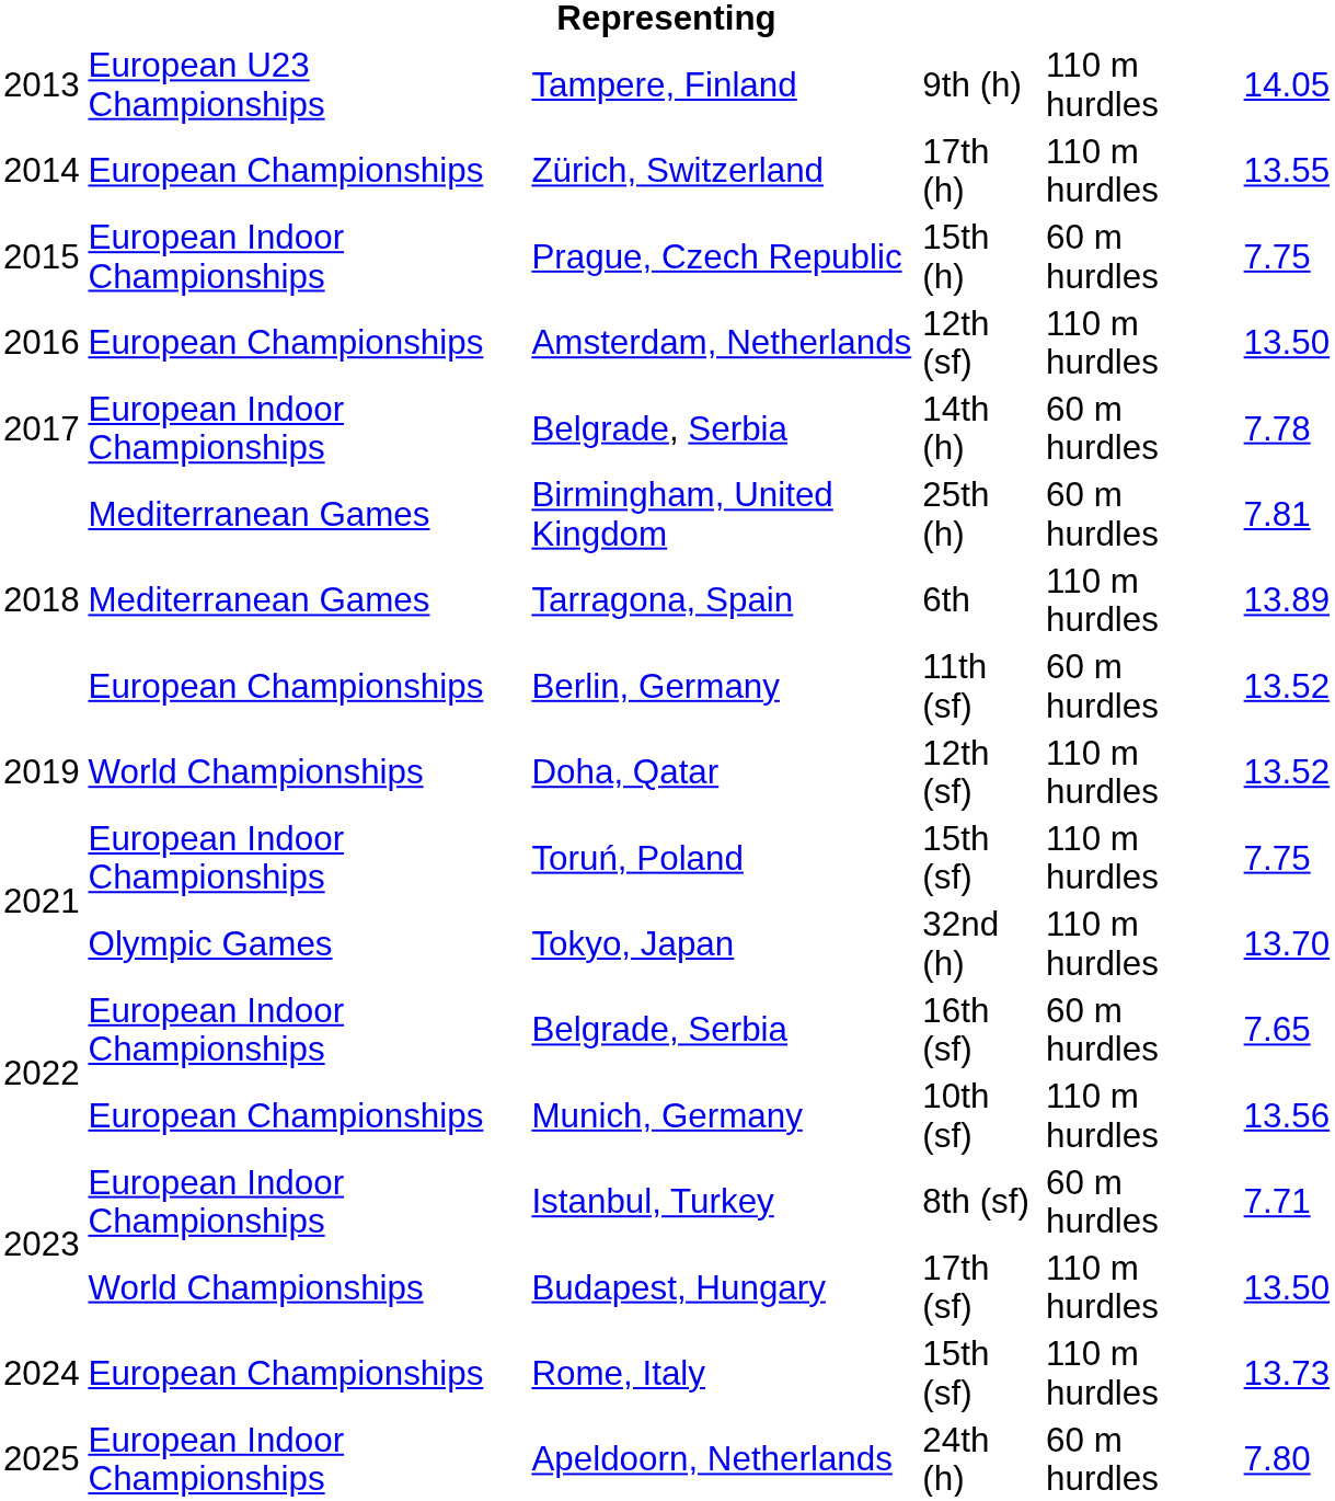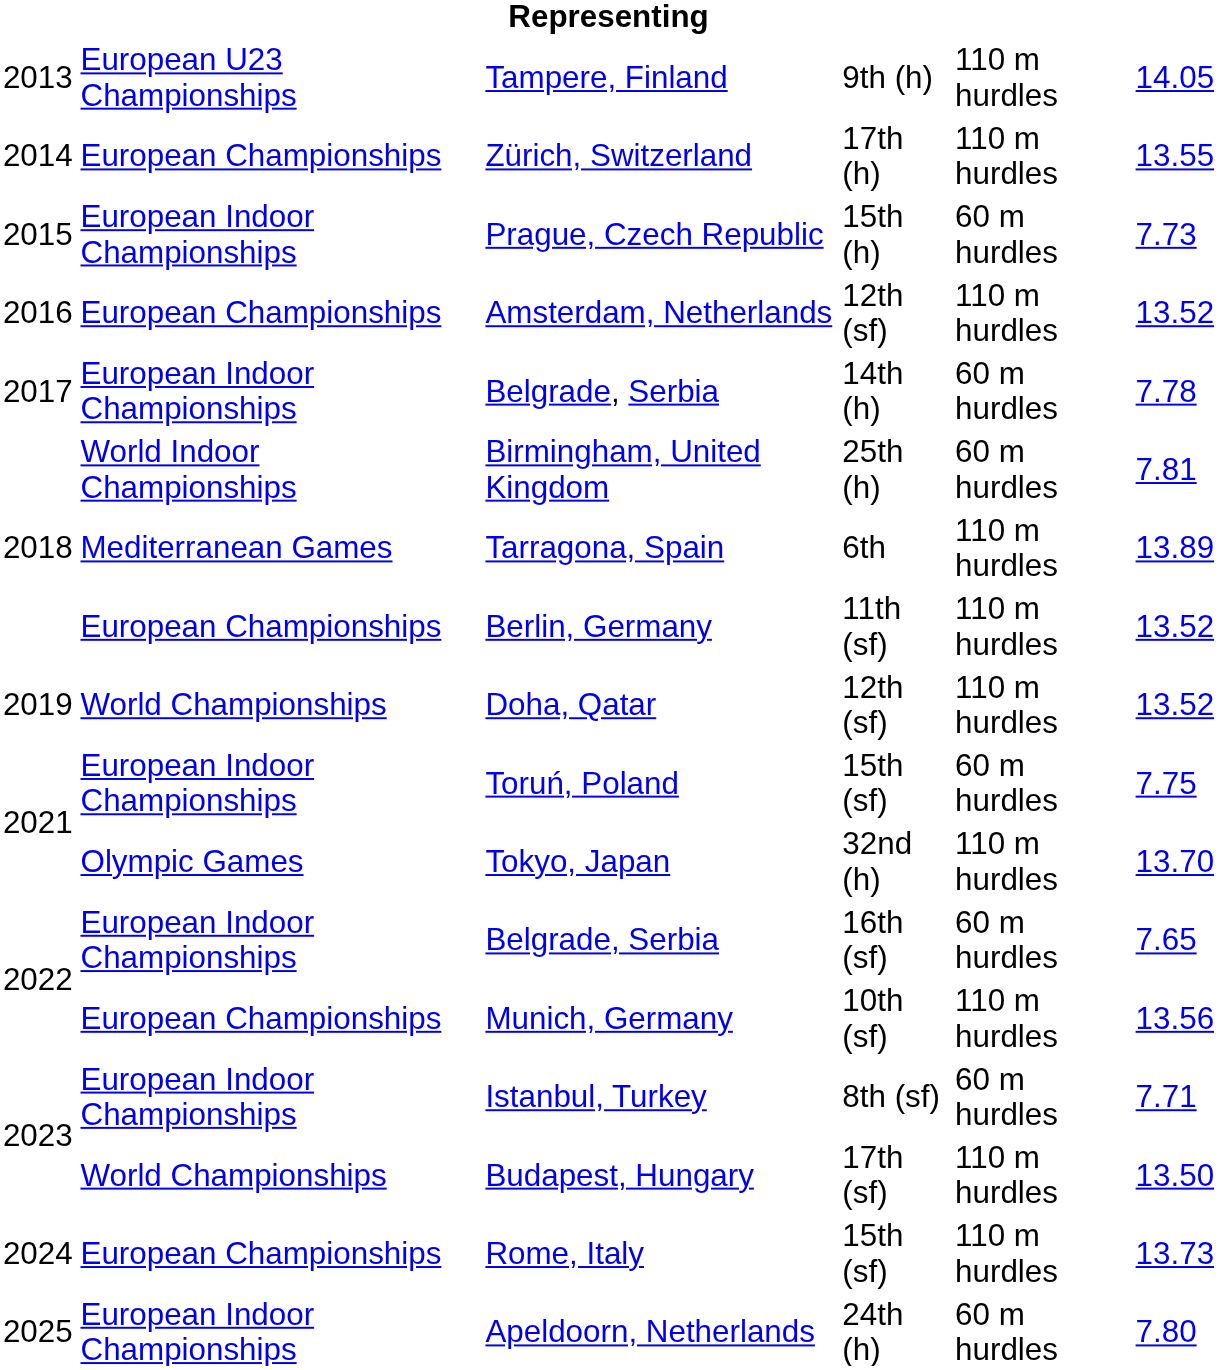 <table>
 <tr>
 <th colspan="6">Representing </th>
 </tr>
 <tr>
 <td>2013</td>
 <td><a href='#'>European U23 Championships</a></td>
 <td><a href='#'>Tampere, Finland</a></td>
 <td>9th (h)</td>
 <td>110 m hurdles</td>
 <td><a href='#'>14.05</a></td>
 </tr>
 <tr>
 <td>2014</td>
 <td><a href='#'>European Championships</a></td>
 <td><a href='#'>Zürich, Switzerland</a></td>
 <td>17th (h)</td>
 <td>110 m hurdles</td>
 <td><a href='#'>13.55</a></td>
 </tr>
 <tr>
 <td>2015</td>
 <td><a href='#'>European Indoor Championships</a></td>
 <td><a href='#'>Prague, Czech Republic</a></td>
 <td>15th (h)</td>
 <td>60 m hurdles</td>
-<td><a href='#'>7.75</a></td>
+<td><a href='#'>7.73</a></td>
 </tr>
 <tr>
 <td>2016</td>
 <td><a href='#'>European Championships</a></td>
 <td><a href='#'>Amsterdam, Netherlands</a></td>
 <td>12th (sf)</td>
 <td>110 m hurdles</td>
-<td><a href='#'>13.50</a></td>
+<td><a href='#'>13.52</a></td>
 </tr>
 <tr>
 <td>2017</td>
 <td><a href='#'>European Indoor Championships</a></td>
 <td><a href='#'>Belgrade</a>, <a href='#'>Serbia</a></td>
 <td>14th (h)</td>
 <td>60 m hurdles</td>
 <td><a href='#'>7.78</a></td>
 </tr>
 <tr>
 <td rowspan=3>2018</td>
-<td><a href='#'>Mediterranean Games</a></td>
+<td><a href='#'>World Indoor Championships</a></td>
 <td><a href='#'>Birmingham, United Kingdom</a></td>
 <td>25th (h)</td>
 <td>60 m hurdles</td>
 <td><a href='#'>7.81</a></td>
 </tr>
 <tr>
 <td><a href='#'>Mediterranean Games</a></td>
 <td><a href='#'>Tarragona, Spain</a></td>
 <td>6th</td>
 <td>110 m hurdles</td>
 <td><a href='#'>13.89</a></td>
 </tr>
 <tr>
 <td><a href='#'>European Championships</a></td>
 <td><a href='#'>Berlin, Germany</a></td>
 <td>11th (sf)</td>
-<td>60 m hurdles</td>
+<td>110 m hurdles</td>
 <td><a href='#'>13.52</a></td>
 </tr>
 <tr>
 <td>2019</td>
 <td><a href='#'>World Championships</a></td>
 <td><a href='#'>Doha, Qatar</a></td>
 <td>12th (sf)</td>
 <td>110 m hurdles</td>
 <td><a href='#'>13.52</a></td>
 </tr>
 <tr>
 <td rowspan=2>2021</td>
 <td><a href='#'>European Indoor Championships</a></td>
 <td><a href='#'>Toruń, Poland</a></td>
 <td>15th (sf)</td>
-<td>110 m hurdles</td>
+<td>60 m hurdles</td>
 <td><a href='#'>7.75</a></td>
 </tr>
 <tr>
 <td><a href='#'>Olympic Games</a></td>
 <td><a href='#'>Tokyo, Japan</a></td>
 <td>32nd (h)</td>
 <td>110 m hurdles</td>
 <td><a href='#'>13.70</a></td>
 </tr>
 <tr>
 <td rowspan=2>2022</td>
 <td><a href='#'>European Indoor Championships</a></td>
 <td><a href='#'>Belgrade, Serbia</a></td>
 <td>16th (sf)</td>
 <td>60 m hurdles</td>
 <td><a href='#'>7.65</a></td>
 </tr>
 <tr>
 <td><a href='#'>European Championships</a></td>
 <td><a href='#'>Munich, Germany</a></td>
 <td>10th (sf)</td>
 <td>110 m hurdles</td>
 <td><a href='#'>13.56</a></td>
 </tr>
 <tr>
 <td rowspan=2>2023</td>
 <td><a href='#'>European Indoor Championships</a></td>
 <td><a href='#'>Istanbul, Turkey</a></td>
 <td>8th (sf)</td>
 <td>60 m hurdles</td>
 <td><a href='#'>7.71</a></td>
 </tr>
 <tr>
 <td><a href='#'>World Championships</a></td>
 <td><a href='#'>Budapest, Hungary</a></td>
 <td>17th (sf)</td>
 <td>110 m hurdles</td>
 <td><a href='#'>13.50</a></td>
 </tr>
 <tr>
 <td>2024</td>
 <td><a href='#'>European Championships</a></td>
 <td><a href='#'>Rome, Italy</a></td>
 <td>15th (sf)</td>
 <td>110 m hurdles</td>
 <td><a href='#'>13.73</a></td>
 </tr>
 <tr>
 <td>2025</td>
 <td><a href='#'>European  Indoor Championships</a></td>
 <td><a href='#'>Apeldoorn, Netherlands</a></td>
 <td>24th (h)</td>
 <td>60 m hurdles</td>
 <td><a href='#'>7.80</a></td>
 </tr>
 </table>
